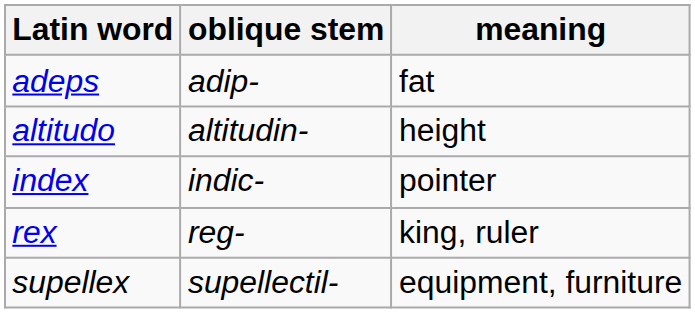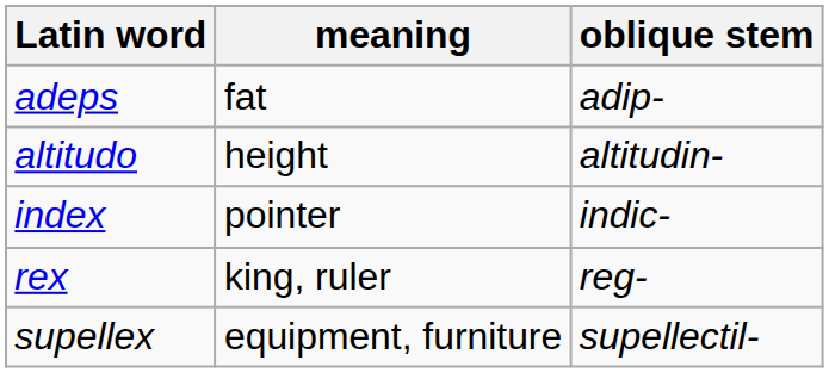 <table class="wikitable">
 <tr>
 <th>Latin word</th>
+<th>meaning</th>
 <th>oblique stem</th>
-<th>meaning</th>
 </tr>
 <tr>
 <td><em><a href='#'>adeps</a></em></td>
+<td>fat</td>
 <td><em>adip-</em></td>
-<td>fat</td>
 </tr>
 <tr>
 <td><em><a href='#'>altitudo</a></em></td>
+<td>height</td>
 <td><em>altitudin-</em></td>
-<td>height</td>
 </tr>
 <tr>
 <td><em><a href='#'>index</a></em></td>
+<td>pointer</td>
 <td><em>indic-</em></td>
-<td>pointer</td>
 </tr>
 <tr>
 <td><em><a href='#'>rex</a></em></td>
+<td>king, ruler</td>
 <td><em>reg-</em></td>
-<td>king, ruler</td>
 </tr>
 <tr>
 <td><em>supellex</em></td>
+<td>equipment, furniture</td>
 <td><em>supellectil-</em></td>
-<td>equipment, furniture</td>
 </tr>
 </table>
